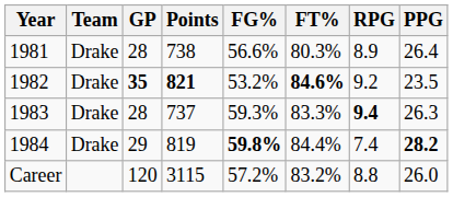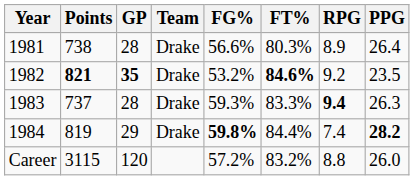 <table class="wikitable">
 <tr>
 <th>Year</th>
+<th>Points</th>
+<th>GP</th>
 <th>Team</th>
-<th>GP</th>
-<th>Points</th>
 <th>FG%</th>
 <th>FT%</th>
 <th>RPG</th>
 <th>PPG</th>
 </tr>
 <tr>
 <td>1981</td>
+<td>738</td>
+<td>28</td>
 <td>Drake</td>
-<td>28</td>
-<td>738</td>
 <td>56.6%</td>
 <td>80.3%</td>
 <td>8.9</td>
 <td>26.4</td>
 </tr>
 <tr>
 <td>1982</td>
+<td><strong>821</strong></td>
+<td><strong>35</strong></td>
 <td>Drake</td>
-<td><strong>35</strong></td>
-<td><strong>821</strong></td>
 <td>53.2%</td>
 <td><strong>84.6%</strong></td>
 <td>9.2</td>
 <td>23.5</td>
 </tr>
 <tr>
 <td>1983</td>
+<td>737</td>
+<td>28</td>
 <td>Drake</td>
-<td>28</td>
-<td>737</td>
 <td>59.3%</td>
 <td>83.3%</td>
 <td><strong>9.4</strong></td>
 <td>26.3</td>
 </tr>
 <tr>
 <td>1984</td>
+<td>819</td>
+<td>29</td>
 <td>Drake</td>
-<td>29</td>
-<td>819</td>
 <td><strong>59.8%</strong></td>
 <td>84.4%</td>
 <td>7.4</td>
 <td><strong>28.2</strong></td>
 </tr>
 <tr>
 <td>Career</td>
+<td>3115</td>
+<td>120</td>
 <td></td>
-<td>120</td>
-<td>3115</td>
 <td>57.2%</td>
 <td>83.2%</td>
 <td>8.8</td>
 <td>26.0</td>
 </tr>
 </table>
